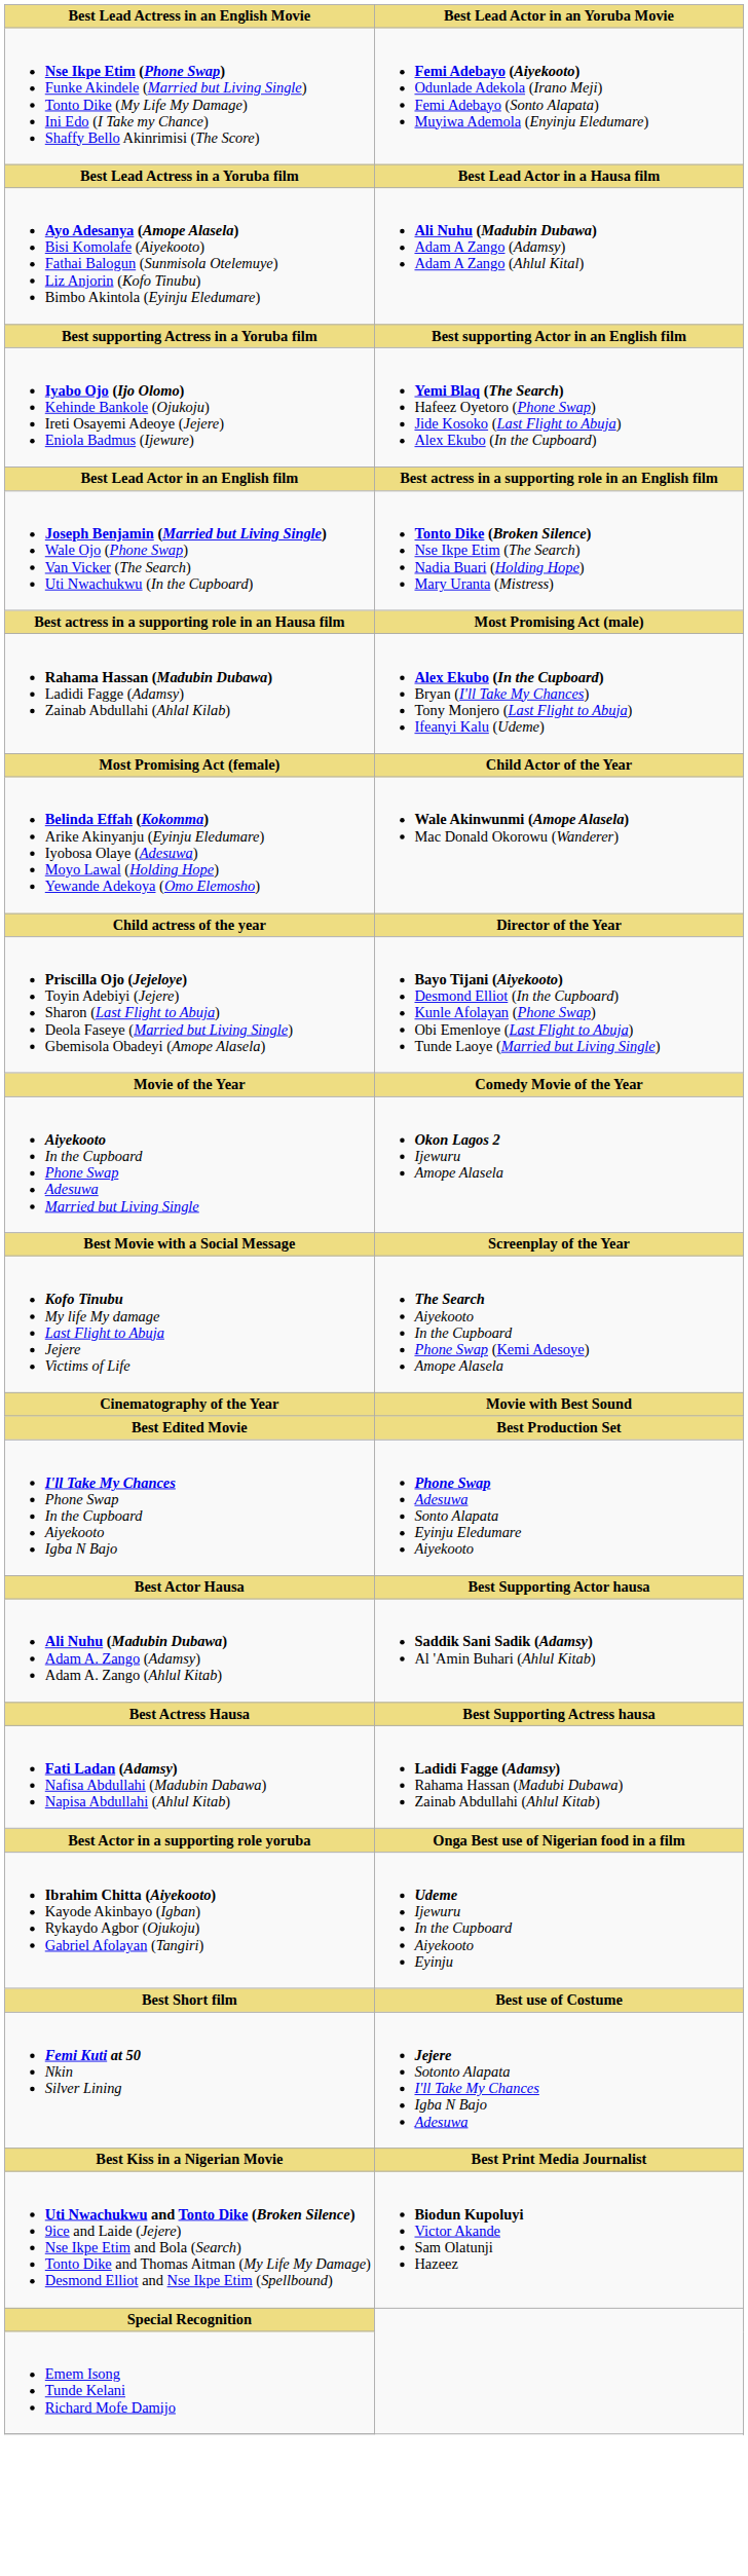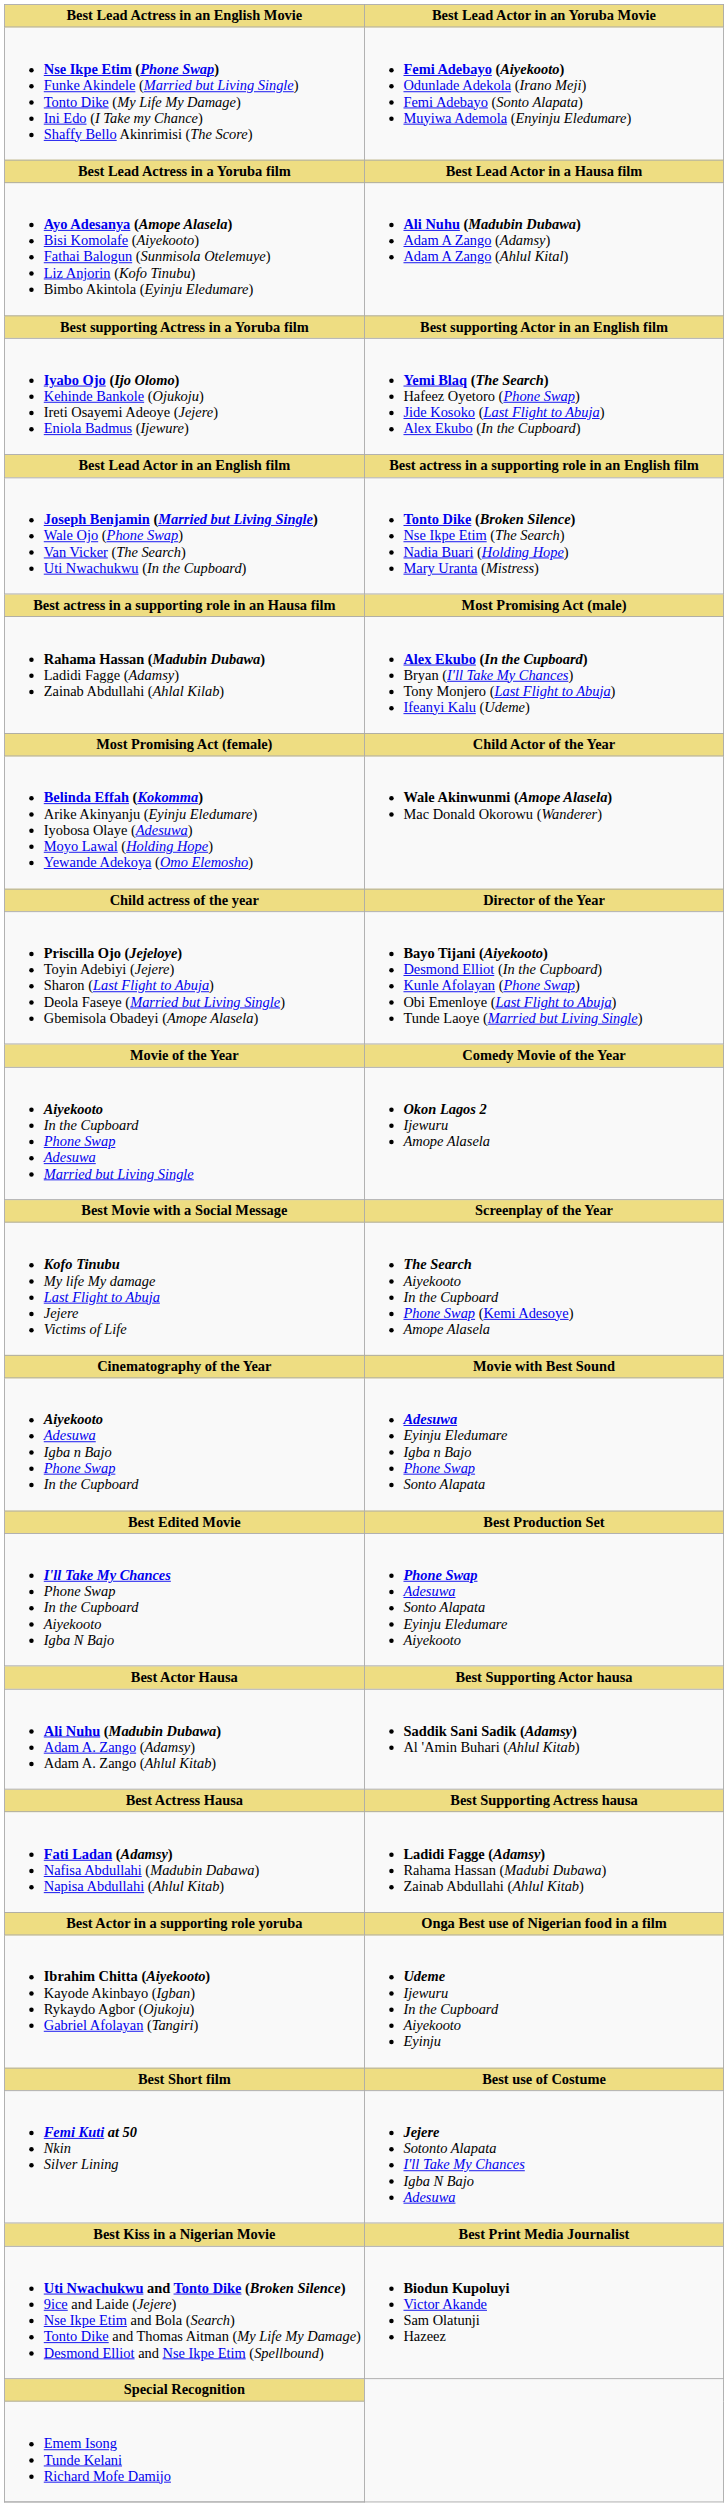 <table class="wikitable">
 <tr>
 <th style="background:#EEDD82; width:50%">Best Lead Actress in an English Movie</th>
 <th style="background:#EEDD82; width:50%">Best Lead Actor in an Yoruba Movie</th>
 </tr>
 <tr>
 <td valign="top"><br><ul><li><strong><a href='#'>Nse Ikpe Etim</a> (<em><a href='#'>Phone Swap</a></em>)</strong></li><li><a href='#'>Funke Akindele</a> (<em><a href='#'>Married but Living Single</a></em>)</li><li><a href='#'>Tonto Dike</a> (<em>My Life My Damage</em>)</li><li><a href='#'>Ini Edo</a> (<em>I Take my Chance</em>)</li><li><a href='#'>Shaffy Bello</a> Akinrimisi (<em>The Score</em>)</li></ul></td>
 <td valign="top"><br><ul><li><strong><a href='#'>Femi Adebayo</a> (<em>Aiyekooto</em>)</strong></li><li><a href='#'>Odunlade Adekola</a> (<em>Irano Meji</em>)</li><li><a href='#'>Femi Adebayo</a> (<em>Sonto Alapata</em>)</li><li><a href='#'>Muyiwa Ademola</a> (<em>Enyinju Eledumare</em>)</li></ul></td>
 </tr>
 <tr>
 <th style="background:#EEDD82; width:50%">Best Lead Actress in a Yoruba film</th>
 <th style="background:#EEDD82; width:50%">Best Lead Actor in a Hausa film</th>
 </tr>
 <tr>
 <td valign="top"><br><ul><li><strong><a href='#'>Ayo Adesanya</a> (<em>Amope Alasela</em>)</strong></li><li><a href='#'>Bisi Komolafe</a> (<em>Aiyekooto</em>)</li><li><a href='#'>Fathai Balogun</a> (<em>Sunmisola Otelemuye</em>)</li><li><a href='#'>Liz Anjorin</a> (<em>Kofo Tinubu</em>)</li><li>Bimbo Akintola (<em>Eyinju Eledumare</em>)</li></ul></td>
 <td valign="top"><br><ul><li><strong><a href='#'>Ali Nuhu</a> (<em>Madubin Dubawa</em>)</strong></li><li><a href='#'>Adam A Zango</a> (<em>Adamsy</em>)</li><li><a href='#'>Adam A Zango</a> (<em>Ahlul Kital</em>)</li></ul></td>
 </tr>
 <tr>
 <th style="background:#EEDD82; width:50%">Best supporting Actress in a Yoruba film</th>
 <th style="background:#EEDD82; width:50%">Best supporting Actor in an English film</th>
 </tr>
 <tr>
 <td valign="top"><br><ul><li><strong><a href='#'>Iyabo Ojo</a> (<em>Ijo Olomo</em>)</strong></li><li><a href='#'>Kehinde Bankole</a> (<em>Ojukoju</em>)</li><li>Ireti Osayemi Adeoye (<em>Jejere</em>)</li><li><a href='#'>Eniola Badmus</a> (<em>Ijewure</em>)</li></ul></td>
 <td valign="top"><br><ul><li><strong><a href='#'>Yemi Blaq</a> (<em>The Search</em>)</strong></li><li>Hafeez Oyetoro (<em><a href='#'>Phone Swap</a></em>)</li><li><a href='#'>Jide Kosoko</a> (<em><a href='#'>Last Flight to Abuja</a></em>)</li><li><a href='#'>Alex Ekubo</a> (<em>In the Cupboard</em>)</li></ul></td>
 </tr>
 <tr>
 <th style="background:#EEDD82; width:50%">Best Lead Actor in an English film</th>
 <th style="background:#EEDD82; width:50%">Best actress in a supporting role in an English film</th>
 </tr>
 <tr>
 <td valign="top"><br><ul><li><strong><a href='#'>Joseph Benjamin</a> (<em><a href='#'>Married but Living Single</a></em>)</strong></li><li><a href='#'>Wale Ojo</a> (<em><a href='#'>Phone Swap</a></em>)</li><li><a href='#'>Van Vicker</a> (<em>The Search</em>)</li><li><a href='#'>Uti Nwachukwu</a> (<em>In the Cupboard</em>)</li></ul></td>
 <td valign="top"><br><ul><li><strong><a href='#'>Tonto Dike</a> (<em>Broken Silence</em>)</strong></li><li><a href='#'>Nse Ikpe Etim</a> (<em>The Search</em>)</li><li><a href='#'>Nadia Buari</a> (<em><a href='#'>Holding Hope</a></em>)</li><li><a href='#'>Mary Uranta</a> (<em>Mistress</em>)</li></ul></td>
 </tr>
 <tr>
 <th style="background:#EEDD82; width:50%">Best actress in a supporting role in an Hausa film</th>
 <th style="background:#EEDD82; width:50%">Most Promising Act (male)</th>
 </tr>
 <tr>
 <td valign="top"><br><ul><li><strong>Rahama Hassan (<em>Madubin Dubawa</em>)</strong></li><li>Ladidi Fagge (<em>Adamsy</em>)</li><li>Zainab Abdullahi (<em>Ahlal Kilab</em>)</li></ul></td>
 <td valign="top"><br><ul><li><strong><a href='#'>Alex Ekubo</a> (<em>In the Cupboard</em>)</strong></li><li>Bryan (<em><a href='#'>I'll Take My Chances</a></em>)</li><li>Tony Monjero (<em><a href='#'>Last Flight to Abuja</a></em>)</li><li><a href='#'>Ifeanyi Kalu</a> (<em>Udeme</em>)</li></ul></td>
 </tr>
 <tr>
 <th style="background:#EEDD82; width:50%">Most Promising Act (female)</th>
 <th style="background:#EEDD82; width:50%">Child Actor of the Year</th>
 </tr>
 <tr>
 <td valign="top"><br><ul><li><strong><a href='#'>Belinda Effah</a> (<em><a href='#'>Kokomma</a></em>)</strong></li><li>Arike Akinyanju (<em>Eyinju Eledumare</em>)</li><li>Iyobosa Olaye (<em><a href='#'>Adesuwa</a></em>)</li><li><a href='#'>Moyo Lawal</a> (<em><a href='#'>Holding Hope</a></em>)</li><li><a href='#'>Yewande Adekoya</a> (<em><a href='#'>Omo Elemosho</a></em>)</li></ul></td>
 <td valign="top"><br><ul><li><strong>Wale Akinwunmi (<em>Amope Alasela</em>)</strong></li><li>Mac Donald Okorowu (<em>Wanderer</em>)</li></ul></td>
 </tr>
 <tr>
 <th style="background:#EEDD82; width:50%">Child actress of the year</th>
 <th style="background:#EEDD82; width:50%">Director of the Year</th>
 </tr>
 <tr>
 <td valign="top"><br><ul><li><strong>Priscilla Ojo (<em>Jejeloye</em>)</strong></li><li>Toyin Adebiyi (<em>Jejere</em>)</li><li>Sharon (<em><a href='#'>Last Flight to Abuja</a></em>)</li><li>Deola Faseye (<em><a href='#'>Married but Living Single</a></em>)</li><li>Gbemisola Obadeyi (<em>Amope Alasela</em>)</li></ul></td>
 <td valign="top"><br><ul><li><strong>Bayo Tijani (<em>Aiyekooto</em>)</strong></li><li><a href='#'>Desmond Elliot</a> (<em>In the Cupboard</em>)</li><li><a href='#'>Kunle Afolayan</a> (<em><a href='#'>Phone Swap</a></em>)</li><li>Obi Emenloye (<em><a href='#'>Last Flight to Abuja</a></em>)</li><li>Tunde Laoye (<em><a href='#'>Married but Living Single</a></em>)</li></ul></td>
 </tr>
 <tr>
 <th style="background:#EEDD82; width:50%">Movie of the Year</th>
 <th style="background:#EEDD82; width:50%">Comedy Movie of the Year</th>
 </tr>
 <tr>
 <td valign="top"><br><ul><li><strong><em>Aiyekooto</em></strong></li><li><em>In the Cupboard</em></li><li><em><a href='#'>Phone Swap</a></em></li><li><em><a href='#'>Adesuwa</a></em></li><li><em><a href='#'>Married but Living Single</a></em></li></ul></td>
 <td valign="top"><br><ul><li><strong><em>Okon Lagos 2</em></strong></li><li><em>Ijewuru</em></li><li><em>Amope Alasela</em></li></ul></td>
 </tr>
 <tr>
 <th style="background:#EEDD82; width:50%">Best Movie with a Social Message</th>
 <th style="background:#EEDD82; width:50%">Screenplay of the Year</th>
 </tr>
 <tr>
 <td valign="top"><br><ul><li><strong><em>Kofo Tinubu</em></strong></li><li><em>My life My damage</em></li><li><em><a href='#'>Last Flight to Abuja</a></em></li><li><em>Jejere</em></li><li><em>Victims of Life</em></li></ul></td>
 <td valign="top"><br><ul><li><strong><em>The Search</em></strong></li><li><em>Aiyekooto</em></li><li><em>In the Cupboard</em></li><li><em><a href='#'>Phone Swap</a></em> (<a href='#'>Kemi Adesoye</a>)</li><li><em>Amope Alasela</em></li></ul></td>
 </tr>
 <tr>
 <th style="background:#EEDD82; width:50%">Cinematography of the Year</th>
 <th style="background:#EEDD82; width:50%">Movie with Best Sound</th>
 </tr>
 <tr>
+<td valign="top"><br><ul><li><strong><em>Aiyekooto</em></strong></li><li><em><a href='#'>Adesuwa</a></em></li><li><em>Igba n Bajo</em></li><li><em><a href='#'>Phone Swap</a></em></li><li><em>In the Cupboard</em></li></ul></td>
+<td valign="top"><br><ul><li><strong><em><a href='#'>Adesuwa</a></em></strong></li><li><em>Eyinju Eledumare</em></li><li><em>Igba n Bajo</em></li><li><em><a href='#'>Phone Swap</a></em></li><li><em>Sonto Alapata</em></li></ul></td>
+</tr>
+<tr>
 <th style="background:#EEDD82; width:50%">Best Edited Movie</th>
 <th style="background:#EEDD82; width:50%">Best Production Set</th>
 </tr>
 <tr>
 <td valign="top"><br><ul><li><strong><em><a href='#'>I'll Take My Chances</a></em></strong></li><li><em>Phone Swap</em></li><li><em>In the Cupboard</em></li><li><em>Aiyekooto</em></li><li><em>Igba N Bajo</em></li></ul></td>
 <td valign="top"><br><ul><li><strong><em><a href='#'>Phone Swap</a></em></strong></li><li><em><a href='#'>Adesuwa</a></em></li><li><em>Sonto Alapata</em></li><li><em>Eyinju Eledumare</em></li><li><em>Aiyekooto</em></li></ul></td>
 </tr>
 <tr>
 <th style="background:#EEDD82; width:50%">Best Actor Hausa</th>
 <th style="background:#EEDD82; width:50%">Best Supporting Actor hausa</th>
 </tr>
 <tr>
 <td valign="top"><br><ul><li><strong><a href='#'>Ali Nuhu</a> (<em>Madubin Dubawa</em>)</strong></li><li><a href='#'>Adam A. Zango</a> (<em>Adamsy</em>)</li><li>Adam A. Zango (<em>Ahlul Kitab</em>)</li></ul></td>
 <td valign="top"><br><ul><li><strong>Saddik Sani Sadik (<em>Adamsy</em>)</strong></li><li>Al 'Amin Buhari (<em>Ahlul Kitab</em>)</li></ul></td>
 </tr>
 <tr>
 <th style="background:#EEDD82; width:50%">Best Actress Hausa</th>
 <th style="background:#EEDD82; width:50%">Best Supporting Actress hausa</th>
 </tr>
 <tr>
 <td valign="top"><br><ul><li><strong><a href='#'>Fati Ladan</a> (<em>Adamsy</em>)</strong></li><li><a href='#'>Nafisa Abdullahi</a> (<em>Madubin Dabawa</em>)</li><li><a href='#'>Napisa Abdullahi</a> (<em>Ahlul Kitab</em>)</li></ul></td>
 <td valign="top"><br><ul><li><strong>Ladidi Fagge (<em>Adamsy</em>)</strong></li><li>Rahama Hassan (<em>Madubi Dubawa</em>)</li><li>Zainab Abdullahi (<em>Ahlul Kitab</em>)</li></ul></td>
 </tr>
 <tr>
 <th style="background:#EEDD82; width:50%">Best Actor in a supporting role yoruba</th>
 <th style="background:#EEDD82; width:50%">Onga Best use of Nigerian food in a film</th>
 </tr>
 <tr>
 <td valign="top"><br><ul><li><strong>Ibrahim Chitta (<em>Aiyekooto</em>)</strong></li><li>Kayode Akinbayo (<em>Igban</em>)</li><li>Rykaydo Agbor (<em>Ojukoju</em>)</li><li><a href='#'>Gabriel Afolayan</a> (<em>Tangiri</em>)</li></ul></td>
 <td valign="top"><br><ul><li><strong><em>Udeme</em></strong></li><li><em>Ijewuru</em></li><li><em>In the Cupboard</em></li><li><em>Aiyekooto</em></li><li><em>Eyinju</em></li></ul></td>
 </tr>
 <tr>
 <th style="background:#EEDD82; width:50%">Best Short film</th>
 <th style="background:#EEDD82; width:50%">Best use of Costume</th>
 </tr>
 <tr>
 <td valign="top"><br><ul><li><strong><em><a href='#'>Femi Kuti</a> at 50</em></strong></li><li><em>Nkin</em></li><li><em>Silver Lining</em></li></ul></td>
 <td valign="top"><br><ul><li><strong><em>Jejere</em></strong></li><li><em>Sotonto Alapata</em></li><li><em><a href='#'>I'll Take My Chances</a></em></li><li><em>Igba N Bajo</em></li><li><em><a href='#'>Adesuwa</a></em></li></ul></td>
 </tr>
 <tr>
 <th style="background:#EEDD82; width:50%">Best Kiss in a Nigerian Movie</th>
 <th style="background:#EEDD82; width:50%">Best Print Media Journalist</th>
 </tr>
 <tr>
 <td valign="top"><br><ul><li><strong><a href='#'>Uti Nwachukwu</a> and <a href='#'>Tonto Dike</a> (<em>Broken Silence</em>)</strong></li><li><a href='#'>9ice</a> and Laide (<em>Jejere</em>)</li><li><a href='#'>Nse Ikpe Etim</a> and Bola (<em>Search</em>)</li><li><a href='#'>Tonto Dike</a> and Thomas Aitman (<em>My Life My Damage</em>)</li><li><a href='#'>Desmond Elliot</a> and <a href='#'>Nse Ikpe Etim</a> (<em>Spellbound</em>)</li></ul></td>
 <td valign="top"><br><ul><li><strong>Biodun Kupoluyi</strong></li><li><a href='#'>Victor Akande</a></li><li>Sam Olatunji</li><li>Hazeez</li></ul></td>
 </tr>
 <tr>
 <th style="background:#EEDD82; width:50%">Special Recognition</th>
 </tr>
 <tr>
 <td valign="top"><br><ul><li><a href='#'>Emem Isong</a></li><li><a href='#'>Tunde Kelani</a></li><li><a href='#'>Richard Mofe Damijo</a></li></ul></td>
 </tr>
 <tr>
 </tr>
 </table>
